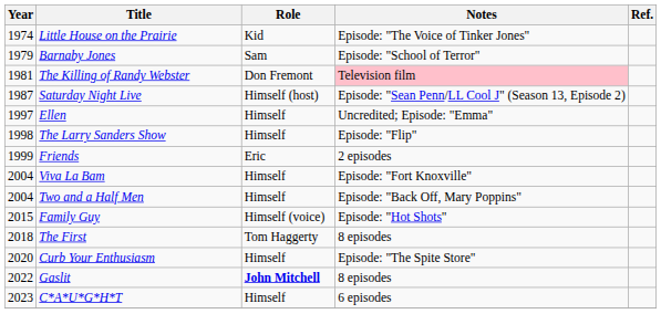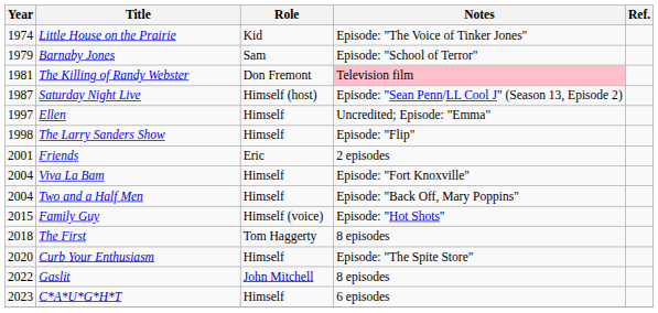 <table class="wikitable sortable">
 <tr>
 <th>Year</th>
 <th width=250>Title</th>
 <th width=110>Role</th>
 <th>Notes</th>
 <th class="unsortable">Ref.</th>
 </tr>
 <tr>
 <td>1974</td>
 <td><em><a href='#'>Little House on the Prairie</a></em></td>
 <td>Kid</td>
 <td>Episode: "The Voice of Tinker Jones"</td>
 <td></td>
 </tr>
 <tr>
 <td>1979</td>
 <td><em><a href='#'>Barnaby Jones</a></em></td>
 <td>Sam</td>
 <td>Episode: "School of Terror"</td>
 <td></td>
 </tr>
 <tr>
 <td>1981</td>
 <td><em><a href='#'>The Killing of Randy Webster</a></em></td>
 <td>Don Fremont</td>
 <td style="background: pink;">Television film</td>
 <td></td>
 </tr>
 <tr>
 <td>1987</td>
 <td><em><a href='#'>Saturday Night Live</a></em></td>
 <td>Himself (host)</td>
 <td>Episode: "<a href='#'>Sean Penn</a>/<a href='#'>LL Cool J</a>" (Season 13, Episode 2)</td>
 <td></td>
 </tr>
 <tr>
 <td>1997</td>
 <td><em><a href='#'>Ellen</a></em></td>
 <td>Himself</td>
 <td>Uncredited; Episode: "Emma"</td>
 <td></td>
 </tr>
 <tr>
 <td>1998</td>
 <td><em><a href='#'>The Larry Sanders Show</a></em></td>
 <td>Himself</td>
 <td>Episode: "Flip"</td>
 <td></td>
 </tr>
 <tr>
-<td>1999</td>
+<td>2001</td>
 <td><em><a href='#'>Friends</a></em></td>
 <td>Eric</td>
 <td>2 episodes</td>
 <td></td>
 </tr>
 <tr>
 <td>2004</td>
 <td><em><a href='#'>Viva La Bam</a></em></td>
 <td>Himself</td>
 <td>Episode: "Fort Knoxville"</td>
 <td></td>
 </tr>
 <tr>
 <td>2004</td>
 <td><em><a href='#'>Two and a Half Men</a></em></td>
 <td>Himself</td>
 <td>Episode: "Back Off, Mary Poppins"</td>
 <td></td>
 </tr>
 <tr>
 <td>2015</td>
 <td><em><a href='#'>Family Guy</a></em></td>
 <td>Himself (voice)</td>
 <td>Episode: "<a href='#'>Hot Shots</a>"</td>
 <td></td>
 </tr>
 <tr>
 <td>2018</td>
 <td><em><a href='#'>The First</a></em></td>
 <td>Tom Haggerty</td>
 <td>8 episodes</td>
 <td></td>
 </tr>
 <tr>
 <td>2020</td>
 <td><em><a href='#'>Curb Your Enthusiasm</a></em></td>
 <td>Himself</td>
 <td>Episode: "The Spite Store"</td>
 <td></td>
 </tr>
 <tr>
 <td>2022</td>
 <td><em><a href='#'>Gaslit</a></em></td>
-<td><strong><a href='#'>John Mitchell</a></strong></td>
+<td><a href='#'>John Mitchell</a></td>
 <td>8 episodes</td>
 <td></td>
 </tr>
 <tr>
 <td>2023</td>
 <td><em><a href='#'>C*A*U*G*H*T</a></em></td>
 <td>Himself</td>
 <td>6 episodes</td>
 <td></td>
 </tr>
 <tr>
 </tr>
 </table>
